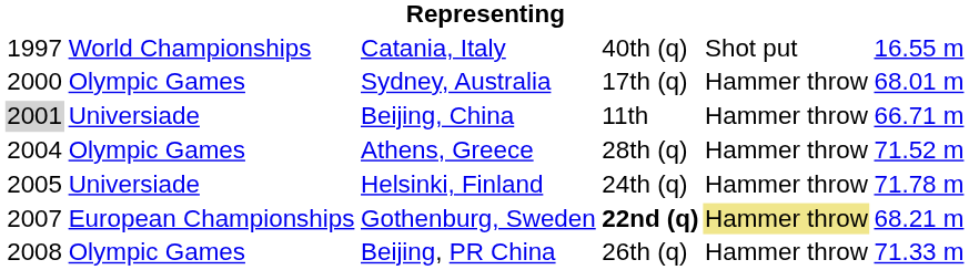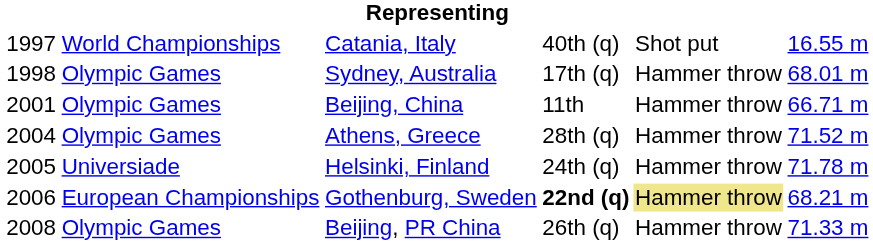 <table>
 <tr>
 <th colspan="6">Representing </th>
 </tr>
 <tr>
 <td>1997</td>
 <td><a href='#'>World Championships</a></td>
 <td><a href='#'>Catania, Italy</a></td>
 <td>40th (q)</td>
 <td>Shot put</td>
 <td><a href='#'>16.55 m</a></td>
 </tr>
 <tr>
-<td>2000</td>
+<td>1998</td>
 <td><a href='#'>Olympic Games</a></td>
 <td><a href='#'>Sydney, Australia</a></td>
 <td>17th (q)</td>
 <td>Hammer throw</td>
 <td><a href='#'>68.01 m</a></td>
 </tr>
 <tr>
-<td style="background: lightgrey;">2001</td>
-<td><a href='#'>Universiade</a></td>
+<td>2001</td>
+<td><a href='#'>Olympic Games</a></td>
 <td><a href='#'>Beijing, China</a></td>
 <td>11th</td>
 <td>Hammer throw</td>
 <td><a href='#'>66.71 m</a></td>
 </tr>
 <tr>
 <td>2004</td>
 <td><a href='#'>Olympic Games</a></td>
 <td><a href='#'>Athens, Greece</a></td>
 <td>28th (q)</td>
 <td>Hammer throw</td>
 <td><a href='#'>71.52 m</a></td>
 </tr>
 <tr>
 <td>2005</td>
 <td><a href='#'>Universiade</a></td>
 <td><a href='#'>Helsinki, Finland</a></td>
 <td>24th (q)</td>
 <td>Hammer throw</td>
 <td><a href='#'>71.78 m</a></td>
 </tr>
 <tr>
-<td>2007</td>
+<td>2006</td>
 <td><a href='#'>European Championships</a></td>
 <td><a href='#'>Gothenburg, Sweden</a></td>
 <td><strong>22nd (q)</strong></td>
 <td style="background: khaki;">Hammer throw</td>
 <td><a href='#'>68.21 m</a></td>
 </tr>
 <tr>
 <td>2008</td>
 <td><a href='#'>Olympic Games</a></td>
 <td><a href='#'>Beijing</a>, <a href='#'>PR China</a></td>
 <td>26th (q)</td>
 <td>Hammer throw</td>
 <td><a href='#'>71.33 m</a></td>
 </tr>
 </table>
